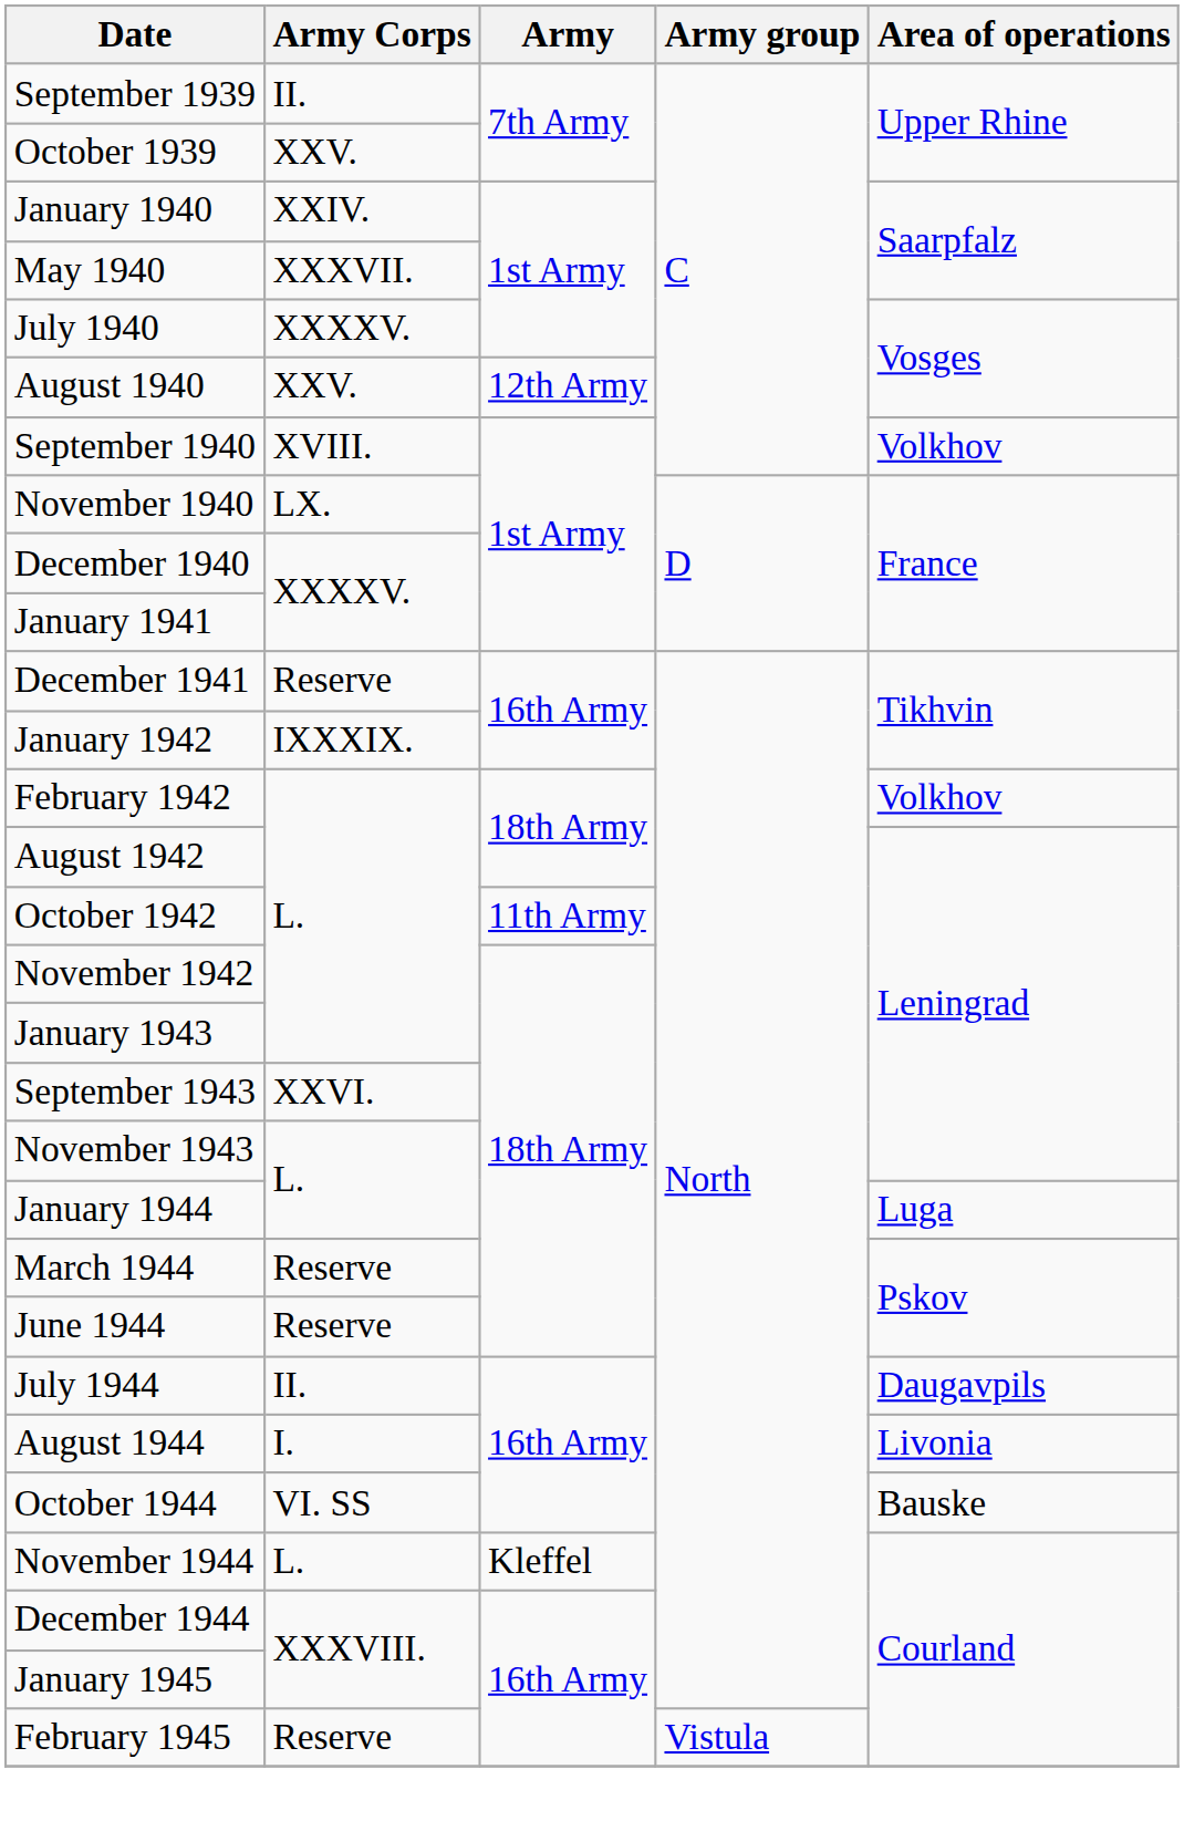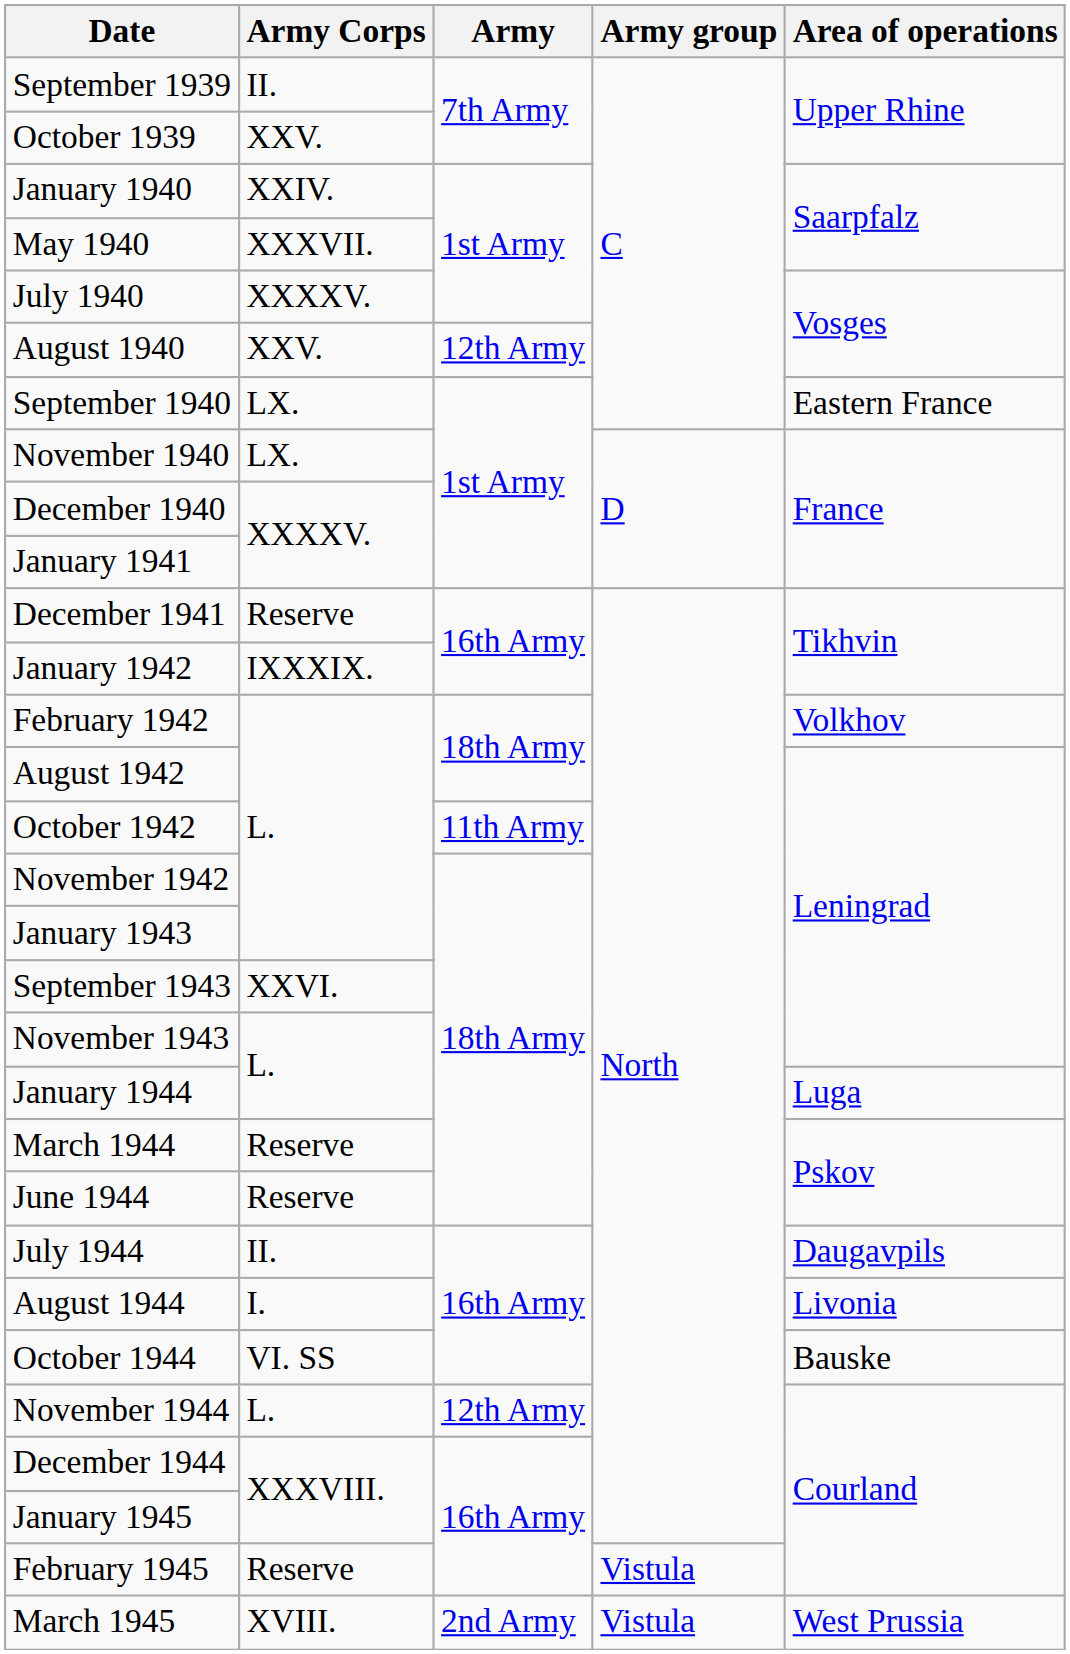 <table class="wikitable">
 <tr>
 <th>Date</th>
 <th>Army Corps</th>
 <th>Army</th>
 <th>Army group</th>
 <th>Area of operations</th>
 </tr>
 <tr>
 <td>September 1939</td>
 <td>II.</td>
 <td rowspan="2"><a href='#'>7th Army</a></td>
 <td rowspan="7"><a href='#'>C</a></td>
 <td rowspan="2"><a href='#'>Upper Rhine</a></td>
 </tr>
 <tr>
 <td>October 1939</td>
 <td>XXV.</td>
 </tr>
 <tr>
 <td>January 1940</td>
 <td>XXIV.</td>
 <td rowspan="3"><a href='#'>1st Army</a></td>
 <td rowspan="2"><a href='#'>Saarpfalz</a></td>
 </tr>
 <tr>
 <td>May 1940</td>
 <td>XXXVII.</td>
 </tr>
 <tr>
 <td>July 1940</td>
 <td>XXXXV.</td>
 <td rowspan="2"><a href='#'>Vosges</a></td>
 </tr>
 <tr>
 <td>August 1940</td>
 <td>XXV.</td>
 <td><a href='#'>12th Army</a></td>
 </tr>
 <tr>
 <td>September 1940</td>
-<td>XVIII.</td>
+<td>LX.</td>
 <td rowspan="4"><a href='#'>1st Army</a></td>
-<td><a href='#'>Volkhov</a></td>
+<td>Eastern France</td>
 </tr>
 <tr>
 <td>November 1940</td>
 <td>LX.</td>
 <td rowspan="3"><a href='#'>D</a></td>
 <td rowspan="3"><a href='#'>France</a></td>
 </tr>
 <tr>
 <td>December 1940</td>
 <td rowspan="2">XXXXV.</td>
 </tr>
 <tr>
 <td>January 1941</td>
 </tr>
 <tr>
 <td>December 1941</td>
 <td>Reserve</td>
 <td rowspan="2"><a href='#'>16th Army</a></td>
 <td rowspan="18"><a href='#'>North</a></td>
 <td rowspan="2"><a href='#'>Tikhvin</a></td>
 </tr>
 <tr>
 <td>January 1942</td>
 <td>IXXXIX.</td>
 </tr>
 <tr>
 <td>February 1942</td>
 <td rowspan="5">L.</td>
 <td rowspan="2"><a href='#'>18th Army</a></td>
 <td><a href='#'>Volkhov</a></td>
 </tr>
 <tr>
 <td>August 1942</td>
 <td rowspan="6"><a href='#'>Leningrad</a></td>
 </tr>
 <tr>
 <td>October 1942</td>
 <td><a href='#'>11th Army</a></td>
 </tr>
 <tr>
 <td>November 1942</td>
 <td rowspan="7"><a href='#'>18th Army</a></td>
 </tr>
 <tr>
 <td>January 1943</td>
 </tr>
 <tr>
 <td>September 1943</td>
 <td>XXVI.</td>
 </tr>
 <tr>
 <td>November 1943</td>
 <td rowspan="2">L.</td>
 </tr>
 <tr>
 <td>January 1944</td>
 <td><a href='#'>Luga</a></td>
 </tr>
 <tr>
 <td>March 1944</td>
 <td>Reserve</td>
 <td rowspan="2"><a href='#'>Pskov</a></td>
 </tr>
 <tr>
 <td>June 1944</td>
 <td>Reserve</td>
 </tr>
 <tr>
 <td>July 1944</td>
 <td>II.</td>
 <td rowspan="3"><a href='#'>16th Army</a></td>
 <td><a href='#'>Daugavpils</a></td>
 </tr>
 <tr>
 <td>August 1944</td>
 <td>I.</td>
 <td><a href='#'>Livonia</a></td>
 </tr>
 <tr>
 <td>October 1944</td>
 <td>VI. SS</td>
 <td>Bauske</td>
 </tr>
 <tr>
 <td>November 1944</td>
 <td>L.</td>
-<td>Kleffel</td>
+<td><a href='#'>12th Army</a></td>
 <td rowspan="4"><a href='#'>Courland</a></td>
 </tr>
 <tr>
 <td>December 1944</td>
 <td rowspan="2">XXXVIII.</td>
 <td rowspan="3"><a href='#'>16th Army</a></td>
 </tr>
 <tr>
 <td>January 1945</td>
 </tr>
 <tr>
 <td>February 1945</td>
 <td>Reserve</td>
 <td><a href='#'>Vistula</a></td>
 </tr>
 <tr>
+<td>March 1945</td>
+<td>XVIII.</td>
+<td><a href='#'>2nd Army</a></td>
+<td><a href='#'>Vistula</a></td>
+<td><a href='#'>West Prussia</a></td>
+</tr>
+<tr>
 </tr>
 </table>
